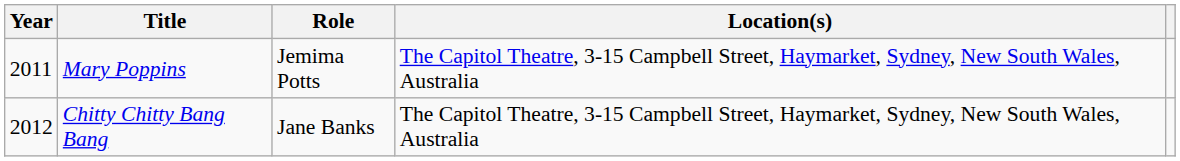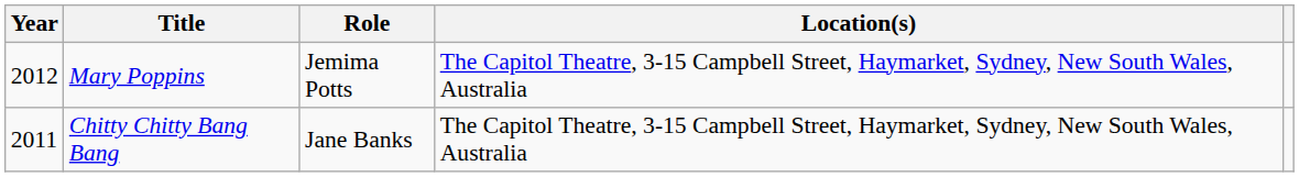 <table class="wikitable">
 <tr>
 <th>Year</th>
 <th>Title</th>
 <th>Role</th>
 <th>Location(s)</th>
 <th></th>
 </tr>
 <tr>
-<td>2011</td>
+<td>2012</td>
 <td><em><a href='#'>Mary Poppins</a></em></td>
 <td>Jemima Potts</td>
 <td><a href='#'>The Capitol Theatre</a>, 3-15 Campbell Street, <a href='#'>Haymarket</a>, <a href='#'>Sydney</a>, <a href='#'>New South Wales</a>, Australia</td>
 <td></td>
 </tr>
 <tr>
-<td>2012</td>
+<td>2011</td>
 <td><em><a href='#'>Chitty Chitty Bang Bang</a></em></td>
 <td>Jane Banks</td>
 <td>The Capitol Theatre, 3-15 Campbell Street, Haymarket, Sydney, New South Wales, Australia</td>
 <td></td>
 </tr>
 </table>
